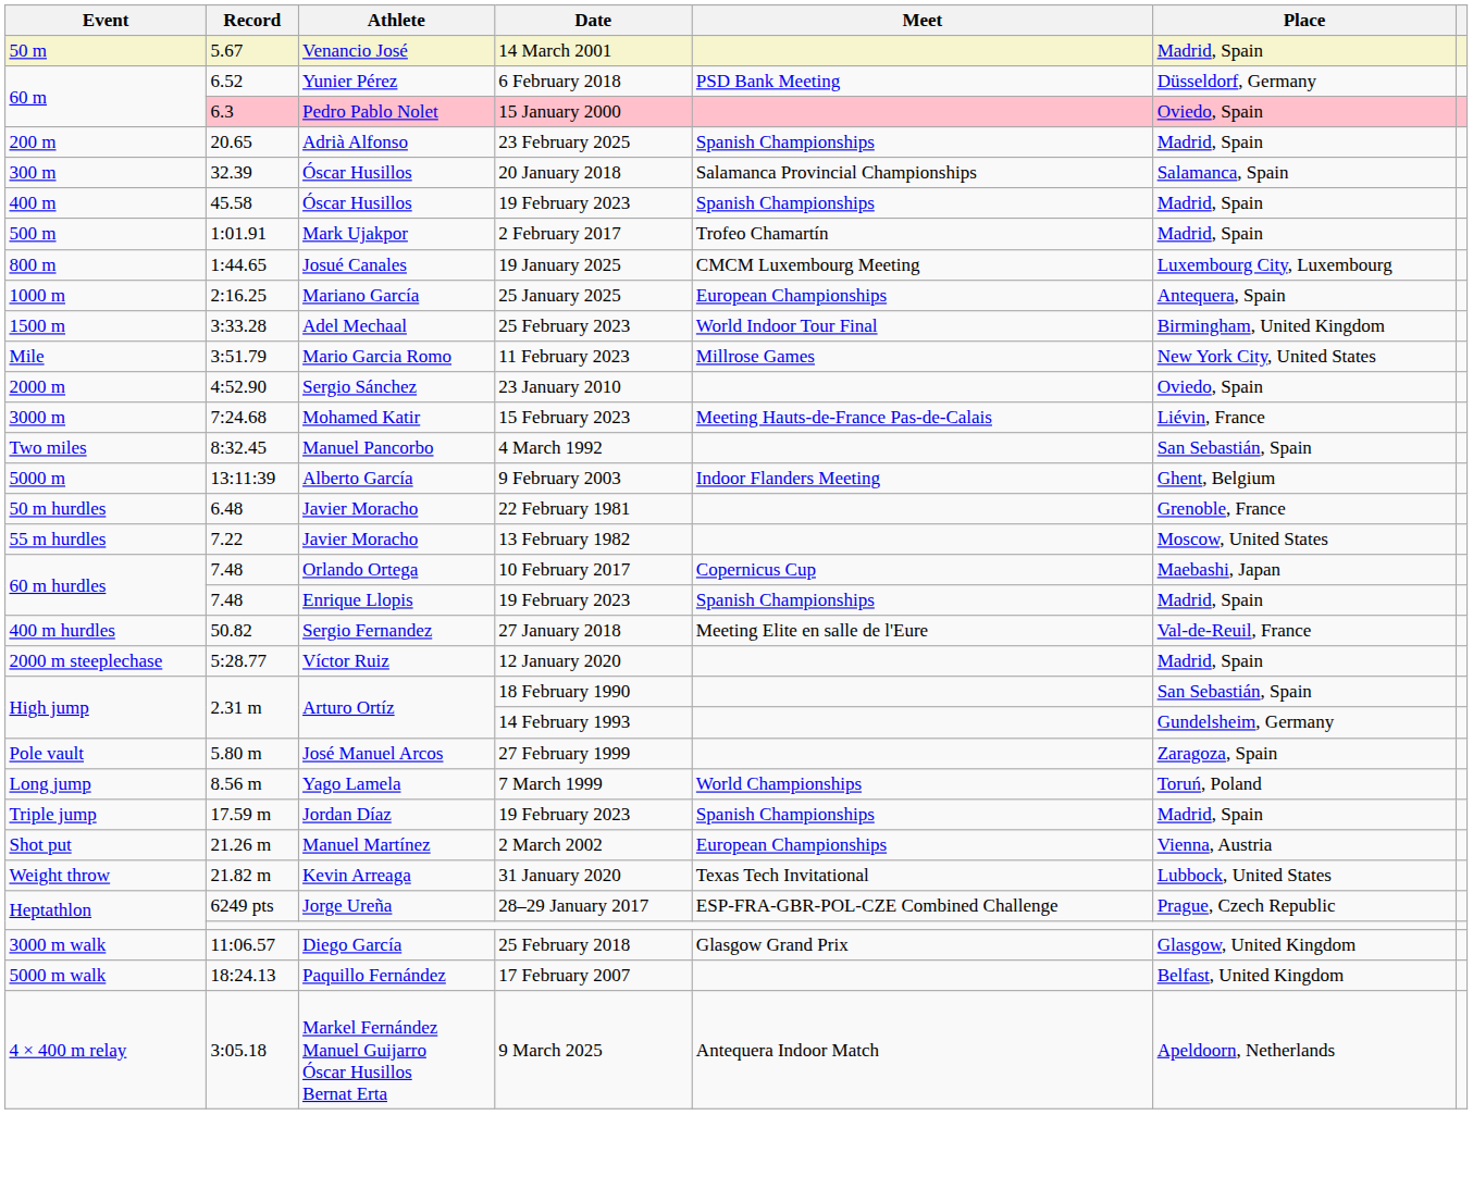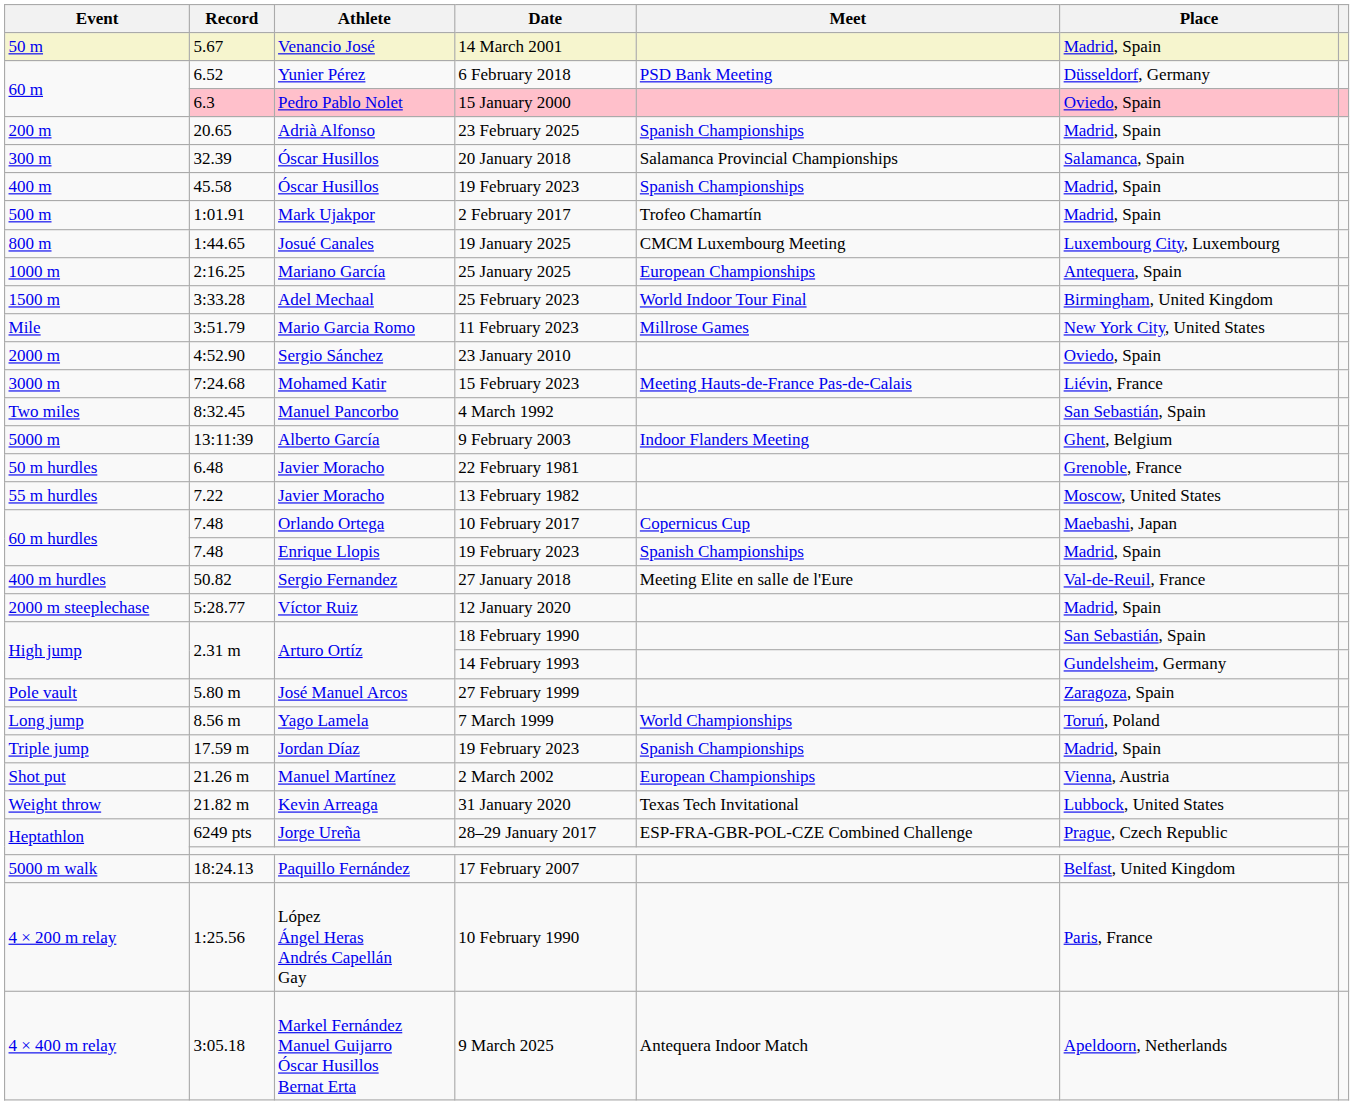 <table class="wikitable" style="font-size:95%; width: 95%;">
 <tr>
 <th>Event</th>
 <th>Record</th>
 <th>Athlete</th>
 <th>Date</th>
 <th>Meet</th>
 <th>Place</th>
 <th></th>
 </tr>
 <tr style="background:#f6F5CE;">
 <td><a href='#'>50 m</a></td>
 <td>5.67</td>
 <td><a href='#'>Venancio José</a></td>
 <td>14 March 2001</td>
 <td></td>
 <td><a href='#'>Madrid</a>, Spain</td>
 <td></td>
 </tr>
 <tr>
 <td rowspan=2><a href='#'>60 m</a></td>
 <td>6.52</td>
 <td><a href='#'>Yunier Pérez</a> </td>
 <td>6 February 2018</td>
 <td><a href='#'>PSD Bank Meeting</a></td>
 <td><a href='#'>Düsseldorf</a>, Germany</td>
 <td></td>
 </tr>
 <tr style="background:pink">
 <td>6.3 </td>
 <td><a href='#'>Pedro Pablo Nolet</a></td>
 <td>15 January 2000</td>
 <td></td>
 <td><a href='#'>Oviedo</a>, Spain</td>
 <td></td>
 </tr>
 <tr>
 <td><a href='#'>200 m</a></td>
 <td>20.65</td>
 <td><a href='#'>Adrià Alfonso</a></td>
 <td>23 February 2025</td>
 <td><a href='#'>Spanish Championships</a></td>
 <td><a href='#'>Madrid</a>, Spain</td>
 <td></td>
 </tr>
 <tr>
 <td><a href='#'>300 m</a></td>
 <td>32.39</td>
 <td><a href='#'>Óscar Husillos</a></td>
 <td>20 January 2018</td>
 <td>Salamanca Provincial Championships</td>
 <td><a href='#'>Salamanca</a>, Spain</td>
 <td></td>
 </tr>
 <tr>
 <td><a href='#'>400 m</a></td>
 <td>45.58</td>
 <td><a href='#'>Óscar Husillos</a></td>
 <td>19 February 2023</td>
 <td><a href='#'>Spanish Championships</a></td>
 <td><a href='#'>Madrid</a>, Spain</td>
 <td></td>
 </tr>
 <tr>
 <td><a href='#'>500 m</a></td>
 <td>1:01.91</td>
 <td><a href='#'>Mark Ujakpor</a></td>
 <td>2 February 2017</td>
 <td>Trofeo Chamartín</td>
 <td><a href='#'>Madrid</a>, Spain</td>
 <td></td>
 </tr>
 <tr>
 <td><a href='#'>800 m</a></td>
 <td>1:44.65</td>
 <td><a href='#'>Josué Canales</a></td>
 <td>19 January 2025</td>
 <td>CMCM Luxembourg Meeting</td>
 <td><a href='#'>Luxembourg City</a>, Luxembourg</td>
 <td></td>
 </tr>
 <tr>
 <td><a href='#'>1000 m</a></td>
 <td>2:16.25</td>
 <td><a href='#'>Mariano García</a></td>
 <td>25 January 2025</td>
 <td><a href='#'>European Championships</a></td>
 <td><a href='#'>Antequera</a>, Spain</td>
 <td></td>
 </tr>
 <tr>
 <td><a href='#'>1500 m</a></td>
 <td>3:33.28</td>
 <td><a href='#'>Adel Mechaal</a></td>
 <td>25 February 2023</td>
 <td><a href='#'>World Indoor Tour Final</a></td>
 <td><a href='#'>Birmingham</a>, United Kingdom</td>
 <td></td>
 </tr>
 <tr>
 <td><a href='#'>Mile</a></td>
 <td>3:51.79</td>
 <td><a href='#'>Mario Garcia Romo</a></td>
 <td>11 February 2023</td>
 <td><a href='#'>Millrose Games</a></td>
 <td><a href='#'>New York City</a>, United States</td>
 <td></td>
 </tr>
 <tr>
 <td><a href='#'>2000 m</a></td>
 <td>4:52.90</td>
 <td><a href='#'>Sergio Sánchez</a></td>
 <td>23 January 2010</td>
 <td></td>
 <td><a href='#'>Oviedo</a>, Spain</td>
 <td></td>
 </tr>
 <tr>
 <td><a href='#'>3000 m</a></td>
 <td>7:24.68</td>
 <td><a href='#'>Mohamed Katir</a></td>
 <td>15 February 2023</td>
 <td><a href='#'>Meeting Hauts-de-France Pas-de-Calais</a></td>
 <td><a href='#'>Liévin</a>, France</td>
 <td></td>
 </tr>
 <tr>
 <td><a href='#'>Two miles</a></td>
 <td>8:32.45</td>
 <td><a href='#'>Manuel Pancorbo</a></td>
 <td>4 March 1992</td>
 <td></td>
 <td><a href='#'>San Sebastián</a>, Spain</td>
 <td></td>
 </tr>
 <tr>
 <td><a href='#'>5000 m</a></td>
 <td>13:11:39</td>
 <td><a href='#'>Alberto García</a></td>
 <td>9 February 2003</td>
 <td><a href='#'>Indoor Flanders Meeting</a></td>
 <td><a href='#'>Ghent</a>, Belgium</td>
 <td></td>
 </tr>
 <tr>
 <td><a href='#'>50 m hurdles</a></td>
 <td>6.48</td>
 <td><a href='#'>Javier Moracho</a></td>
 <td>22 February 1981</td>
 <td></td>
 <td><a href='#'>Grenoble</a>, France</td>
 <td></td>
 </tr>
 <tr>
 <td><a href='#'>55 m hurdles</a></td>
 <td>7.22</td>
 <td><a href='#'>Javier Moracho</a></td>
 <td>13 February 1982</td>
 <td></td>
 <td><a href='#'>Moscow</a>, United States</td>
 <td></td>
 </tr>
 <tr>
 <td rowspan=2><a href='#'>60 m hurdles</a></td>
 <td>7.48</td>
 <td><a href='#'>Orlando Ortega</a></td>
 <td>10 February 2017</td>
 <td><a href='#'>Copernicus Cup</a></td>
 <td><a href='#'>Maebashi</a>, Japan</td>
 <td></td>
 </tr>
 <tr>
 <td>7.48</td>
 <td><a href='#'>Enrique Llopis</a></td>
 <td>19 February 2023</td>
 <td><a href='#'>Spanish Championships</a></td>
 <td><a href='#'>Madrid</a>, Spain</td>
 <td></td>
 </tr>
 <tr>
 <td><a href='#'>400 m hurdles</a></td>
 <td>50.82</td>
 <td><a href='#'>Sergio Fernandez</a></td>
 <td>27 January 2018</td>
 <td>Meeting Elite en salle de l'Eure</td>
 <td><a href='#'>Val-de-Reuil</a>, France</td>
 <td></td>
 </tr>
 <tr>
 <td><a href='#'>2000 m steeplechase</a></td>
 <td>5:28.77</td>
 <td><a href='#'>Víctor Ruiz</a></td>
 <td>12 January 2020</td>
 <td></td>
 <td><a href='#'>Madrid</a>, Spain</td>
 <td></td>
 </tr>
 <tr>
 <td rowspan=2><a href='#'>High jump</a></td>
 <td rowspan=2>2.31 m</td>
 <td rowspan=2><a href='#'>Arturo Ortíz</a></td>
 <td>18 February 1990</td>
 <td></td>
 <td><a href='#'>San Sebastián</a>, Spain</td>
 <td></td>
 </tr>
 <tr>
 <td>14 February 1993</td>
 <td></td>
 <td><a href='#'>Gundelsheim</a>, Germany</td>
 <td></td>
 </tr>
 <tr>
 <td><a href='#'>Pole vault</a></td>
 <td>5.80 m</td>
 <td><a href='#'>José Manuel Arcos</a></td>
 <td>27 February 1999</td>
 <td></td>
 <td><a href='#'>Zaragoza</a>, Spain</td>
 <td></td>
 </tr>
 <tr>
 <td><a href='#'>Long jump</a></td>
 <td>8.56 m</td>
 <td><a href='#'>Yago Lamela</a></td>
 <td>7 March 1999</td>
 <td><a href='#'>World Championships</a></td>
 <td><a href='#'>Toruń</a>, Poland</td>
 <td></td>
 </tr>
 <tr>
 <td><a href='#'>Triple jump</a></td>
 <td>17.59 m</td>
 <td><a href='#'>Jordan Díaz</a></td>
 <td>19 February 2023</td>
 <td><a href='#'>Spanish Championships</a></td>
 <td><a href='#'>Madrid</a>, Spain</td>
 <td></td>
 </tr>
 <tr>
 <td><a href='#'>Shot put</a></td>
 <td>21.26 m</td>
 <td><a href='#'>Manuel Martínez</a></td>
 <td>2 March 2002</td>
 <td><a href='#'>European Championships</a></td>
 <td><a href='#'>Vienna</a>, Austria</td>
 <td></td>
 </tr>
 <tr>
 <td><a href='#'>Weight throw</a></td>
 <td>21.82 m</td>
 <td><a href='#'>Kevin Arreaga</a></td>
 <td>31 January 2020</td>
 <td>Texas Tech Invitational</td>
 <td><a href='#'>Lubbock</a>, United States</td>
 <td></td>
 </tr>
 <tr>
 <td rowspan=2><a href='#'>Heptathlon</a></td>
 <td>6249 pts</td>
 <td><a href='#'>Jorge Ureña</a></td>
 <td>28–29 January 2017</td>
 <td>ESP-FRA-GBR-POL-CZE Combined Challenge</td>
 <td><a href='#'>Prague</a>, Czech Republic</td>
 <td></td>
 </tr>
 <tr>
 <td colspan=5></td>
 <td></td>
 </tr>
 <tr>
-<td><a href='#'>3000 m walk</a></td>
-<td>11:06.57</td>
-<td><a href='#'>Diego García</a></td>
-<td>25 February 2018</td>
-<td>Glasgow Grand Prix</td>
-<td><a href='#'>Glasgow</a>, United Kingdom</td>
-<td></td>
-</tr>
-<tr>
 <td><a href='#'>5000 m walk</a></td>
 <td>18:24.13</td>
 <td><a href='#'>Paquillo Fernández</a></td>
 <td>17 February 2007</td>
 <td></td>
 <td><a href='#'>Belfast</a>, United Kingdom</td>
+<td></td>
+</tr>
+<tr>
+<td><a href='#'>4 × 200 m relay</a></td>
+<td>1:25.56</td>
+<td><br>López<br><a href='#'>Ángel Heras</a><br><a href='#'>Andrés Capellán</a><br>Gay</td>
+<td>10 February 1990</td>
+<td></td>
+<td><a href='#'>Paris</a>, France</td>
 <td></td>
 </tr>
 <tr>
 <td><a href='#'>4 × 400 m relay</a></td>
 <td>3:05.18</td>
 <td><br><a href='#'>Markel Fernández</a><br><a href='#'>Manuel Guijarro</a><br><a href='#'>Óscar Husillos</a><br><a href='#'>Bernat Erta</a></td>
 <td>9 March 2025</td>
 <td>Antequera Indoor Match</td>
 <td><a href='#'>Apeldoorn</a>, Netherlands</td>
 <td></td>
 </tr>
 </table>
